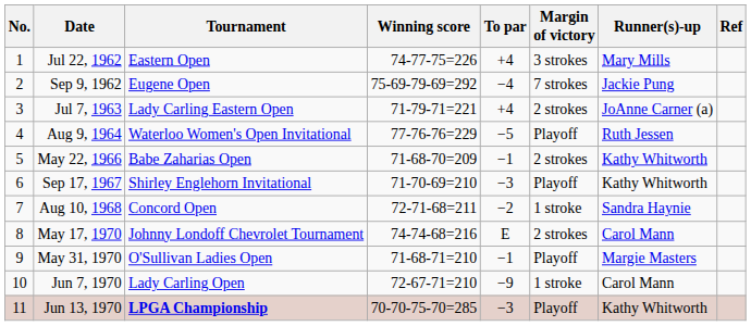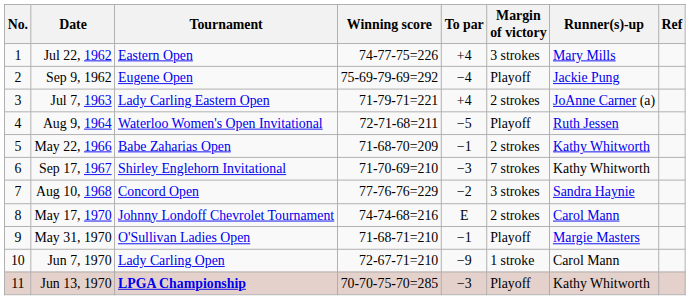 <table class="wikitable" style="font-size:95%;">
 <tr>
 <th>No.</th>
 <th>Date</th>
 <th>Tournament</th>
 <th>Winning score</th>
 <th>To par</th>
 <th>Margin<br>of victory</th>
 <th>Runner(s)-up</th>
 <th>Ref</th>
 </tr>
 <tr>
 <td align=center>1</td>
 <td align=right>Jul 22, <a href='#'>1962</a></td>
 <td><a href='#'>Eastern Open</a></td>
 <td align=right>74-77-75=226</td>
 <td align=center>+4</td>
 <td>3 strokes</td>
 <td> <a href='#'>Mary Mills</a></td>
 <td></td>
 </tr>
 <tr>
 <td align=center>2</td>
 <td align=right>Sep 9, 1962</td>
 <td><a href='#'>Eugene Open</a></td>
 <td align=right>75-69-79-69=292</td>
 <td align=center>−4</td>
-<td>7 strokes</td>
+<td>Playoff</td>
 <td> <a href='#'>Jackie Pung</a></td>
 <td></td>
 </tr>
 <tr>
 <td align=center>3</td>
 <td align=right>Jul 7, <a href='#'>1963</a></td>
 <td><a href='#'>Lady Carling Eastern Open</a></td>
 <td align=right>71-79-71=221</td>
 <td align=center>+4</td>
 <td>2 strokes</td>
 <td> <a href='#'>JoAnne Carner</a> (a)</td>
 <td></td>
 </tr>
 <tr>
 <td align=center>4</td>
 <td align=right>Aug 9, <a href='#'>1964</a></td>
 <td><a href='#'>Waterloo Women's Open Invitational</a></td>
-<td align=right>77-76-76=229</td>
+<td align=right>72-71-68=211</td>
 <td align=center>−5</td>
 <td>Playoff</td>
 <td> <a href='#'>Ruth Jessen</a></td>
 <td></td>
 </tr>
 <tr>
 <td align=center>5</td>
 <td align=right>May 22, <a href='#'>1966</a></td>
 <td><a href='#'>Babe Zaharias Open</a></td>
 <td align=right>71-68-70=209</td>
 <td align=center>−1</td>
 <td>2 strokes</td>
 <td> <a href='#'>Kathy Whitworth</a></td>
 <td></td>
 </tr>
 <tr>
 <td align=center>6</td>
 <td align=right>Sep 17, <a href='#'>1967</a></td>
 <td><a href='#'>Shirley Englehorn Invitational</a></td>
 <td align=right>71-70-69=210</td>
 <td align=center>−3</td>
-<td>Playoff</td>
+<td>7 strokes</td>
 <td> Kathy Whitworth</td>
 <td></td>
 </tr>
 <tr>
 <td align=center>7</td>
 <td align=right>Aug 10, <a href='#'>1968</a></td>
 <td><a href='#'>Concord Open</a></td>
-<td align=right>72-71-68=211</td>
+<td align=right>77-76-76=229</td>
 <td align=center>−2</td>
-<td>1 stroke</td>
+<td>3 strokes</td>
 <td> <a href='#'>Sandra Haynie</a></td>
 <td></td>
 </tr>
 <tr>
 <td align=center>8</td>
 <td align=right>May 17, <a href='#'>1970</a></td>
 <td><a href='#'>Johnny Londoff Chevrolet Tournament</a></td>
 <td align=right>74-74-68=216</td>
 <td align=center>E</td>
 <td>2 strokes</td>
 <td> <a href='#'>Carol Mann</a></td>
 <td></td>
 </tr>
 <tr>
 <td align=center>9</td>
 <td align=right>May 31, 1970</td>
 <td><a href='#'>O'Sullivan Ladies Open</a></td>
 <td align=right>71-68-71=210</td>
 <td align=center>−1</td>
 <td>Playoff</td>
 <td> <a href='#'>Margie Masters</a></td>
 <td></td>
 </tr>
 <tr>
 <td align=center>10</td>
 <td align=right>Jun 7, 1970</td>
 <td><a href='#'>Lady Carling Open</a></td>
 <td align=right>72-67-71=210</td>
 <td align=center>−9</td>
 <td>1 stroke</td>
 <td> Carol Mann</td>
 <td></td>
 </tr>
 <tr style="background:#e5d1cb;">
 <td align=center>11</td>
 <td align=right>Jun 13, 1970</td>
 <td><strong><a href='#'>LPGA Championship</a></strong></td>
 <td align=right>70-70-75-70=285</td>
 <td align=center>−3</td>
 <td>Playoff</td>
 <td> Kathy Whitworth</td>
 <td></td>
 </tr>
 </table>
